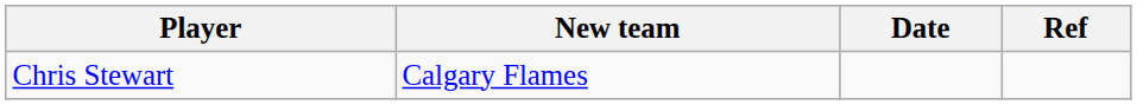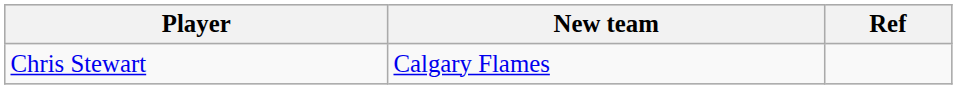 <table class="wikitable" width=98%>
 <tr style="background:#ddd;">
 <th>Player</th>
 <th>New team</th>
-<th>Date</th>
 <th>Ref</th>
 </tr>
 <tr>
 <td><a href='#'>Chris Stewart</a></td>
 <td><a href='#'>Calgary Flames</a></td>
 <td></td>
-<td></td>
 </tr>
 </table>
